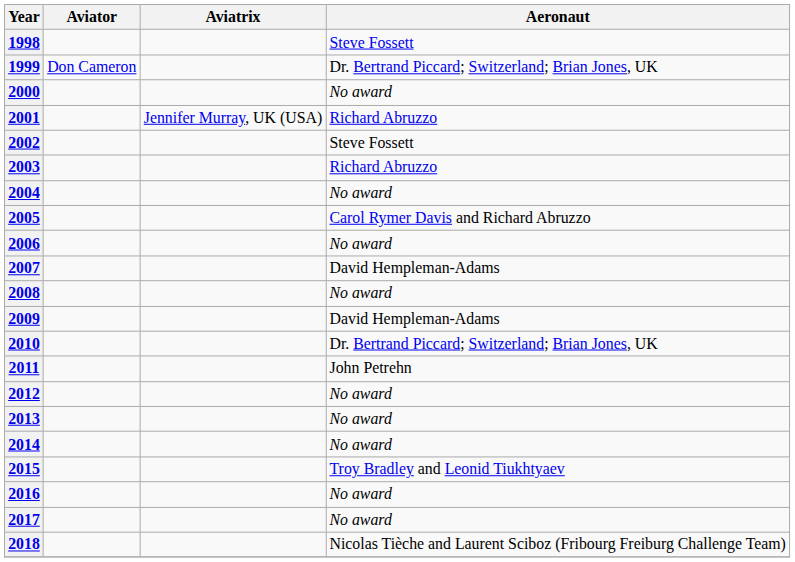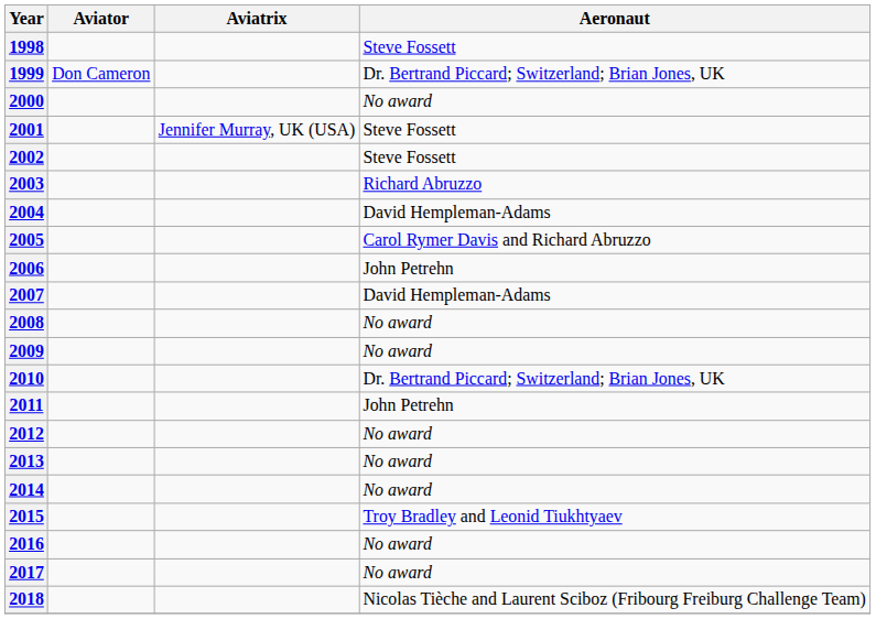 <table class="wikitable" style="margin:1em 0">
 <tr>
 <th>Year</th>
 <th>Aviator</th>
 <th>Aviatrix</th>
 <th>Aeronaut</th>
 </tr>
 <tr>
 <th><a href='#'>1998</a></th>
 <td></td>
 <td></td>
 <td><a href='#'>Steve Fossett</a></td>
 </tr>
 <tr>
 <th><a href='#'>1999</a></th>
 <td><a href='#'>Don Cameron</a></td>
 <td></td>
 <td>Dr. <a href='#'>Bertrand Piccard</a>; <a href='#'>Switzerland</a>; <a href='#'>Brian Jones</a>, UK</td>
 </tr>
 <tr>
 <th><a href='#'>2000</a></th>
 <td></td>
 <td></td>
 <td><em>No award</em></td>
 </tr>
 <tr>
 <th><a href='#'>2001</a></th>
 <td></td>
 <td><a href='#'>Jennifer Murray</a>, UK (USA)</td>
-<td><a href='#'>Richard Abruzzo</a></td>
+<td>Steve Fossett</td>
 </tr>
 <tr>
 <th><a href='#'>2002</a></th>
 <td></td>
 <td></td>
 <td>Steve Fossett</td>
 </tr>
 <tr>
 <th><a href='#'>2003</a></th>
 <td></td>
 <td></td>
 <td><a href='#'>Richard Abruzzo</a></td>
 </tr>
 <tr>
 <th><a href='#'>2004</a></th>
 <td></td>
 <td></td>
-<td><em>No award</em></td>
+<td>David Hempleman-Adams</td>
 </tr>
 <tr>
 <th><a href='#'>2005</a></th>
 <td></td>
 <td></td>
 <td><a href='#'>Carol Rymer Davis</a> and Richard Abruzzo</td>
 </tr>
 <tr>
 <th><a href='#'>2006</a></th>
 <td></td>
 <td></td>
-<td><em>No award</em></td>
+<td>John Petrehn</td>
 </tr>
 <tr>
 <th><a href='#'>2007</a></th>
 <td></td>
 <td></td>
 <td>David Hempleman-Adams</td>
 </tr>
 <tr>
 <th><a href='#'>2008</a></th>
 <td></td>
 <td></td>
 <td><em>No award</em></td>
 </tr>
 <tr>
 <th><a href='#'>2009</a></th>
 <td></td>
 <td></td>
-<td>David Hempleman-Adams</td>
+<td><em>No award</em></td>
 </tr>
 <tr>
 <th><a href='#'>2010</a></th>
 <td></td>
 <td></td>
 <td>Dr. <a href='#'>Bertrand Piccard</a>; <a href='#'>Switzerland</a>; <a href='#'>Brian Jones</a>, UK</td>
 </tr>
 <tr>
 <th><a href='#'>2011</a></th>
 <td></td>
 <td></td>
 <td>John Petrehn</td>
 </tr>
 <tr>
 <th><a href='#'>2012</a></th>
 <td></td>
 <td></td>
 <td><em>No award</em></td>
 </tr>
 <tr>
 <th><a href='#'>2013</a></th>
 <td></td>
 <td></td>
 <td><em>No award</em></td>
 </tr>
 <tr>
 <th><a href='#'>2014</a></th>
 <td></td>
 <td></td>
 <td><em>No award</em></td>
 </tr>
 <tr>
 <th><a href='#'>2015</a></th>
 <td></td>
 <td></td>
 <td><a href='#'>Troy Bradley</a> and <a href='#'>Leonid Tiukhtyaev</a></td>
 </tr>
 <tr>
 <th><a href='#'>2016</a></th>
 <td></td>
 <td></td>
 <td><em>No award</em></td>
 </tr>
 <tr>
 <th><a href='#'>2017</a></th>
 <td></td>
 <td></td>
 <td><em>No award</em></td>
 </tr>
 <tr>
 <th><a href='#'>2018</a></th>
 <td></td>
 <td></td>
 <td>Nicolas Tièche and Laurent Sciboz (Fribourg Freiburg Challenge Team)</td>
 </tr>
 <tr>
 </tr>
 </table>
